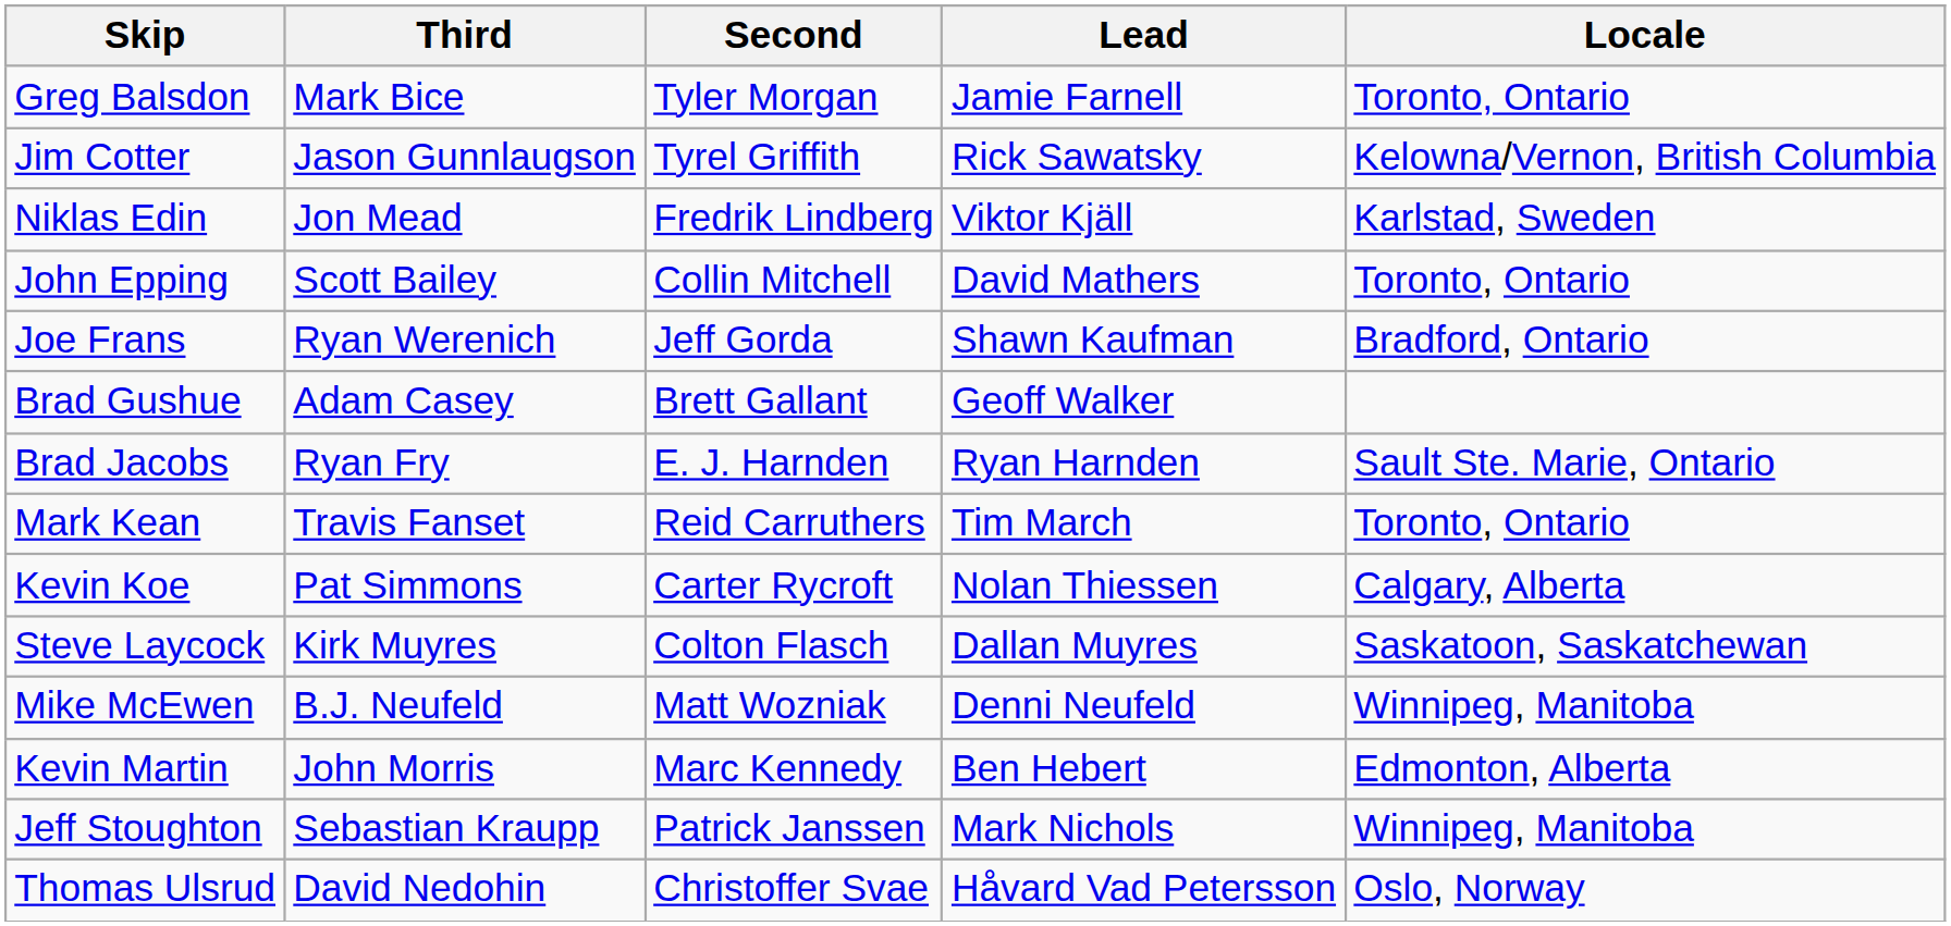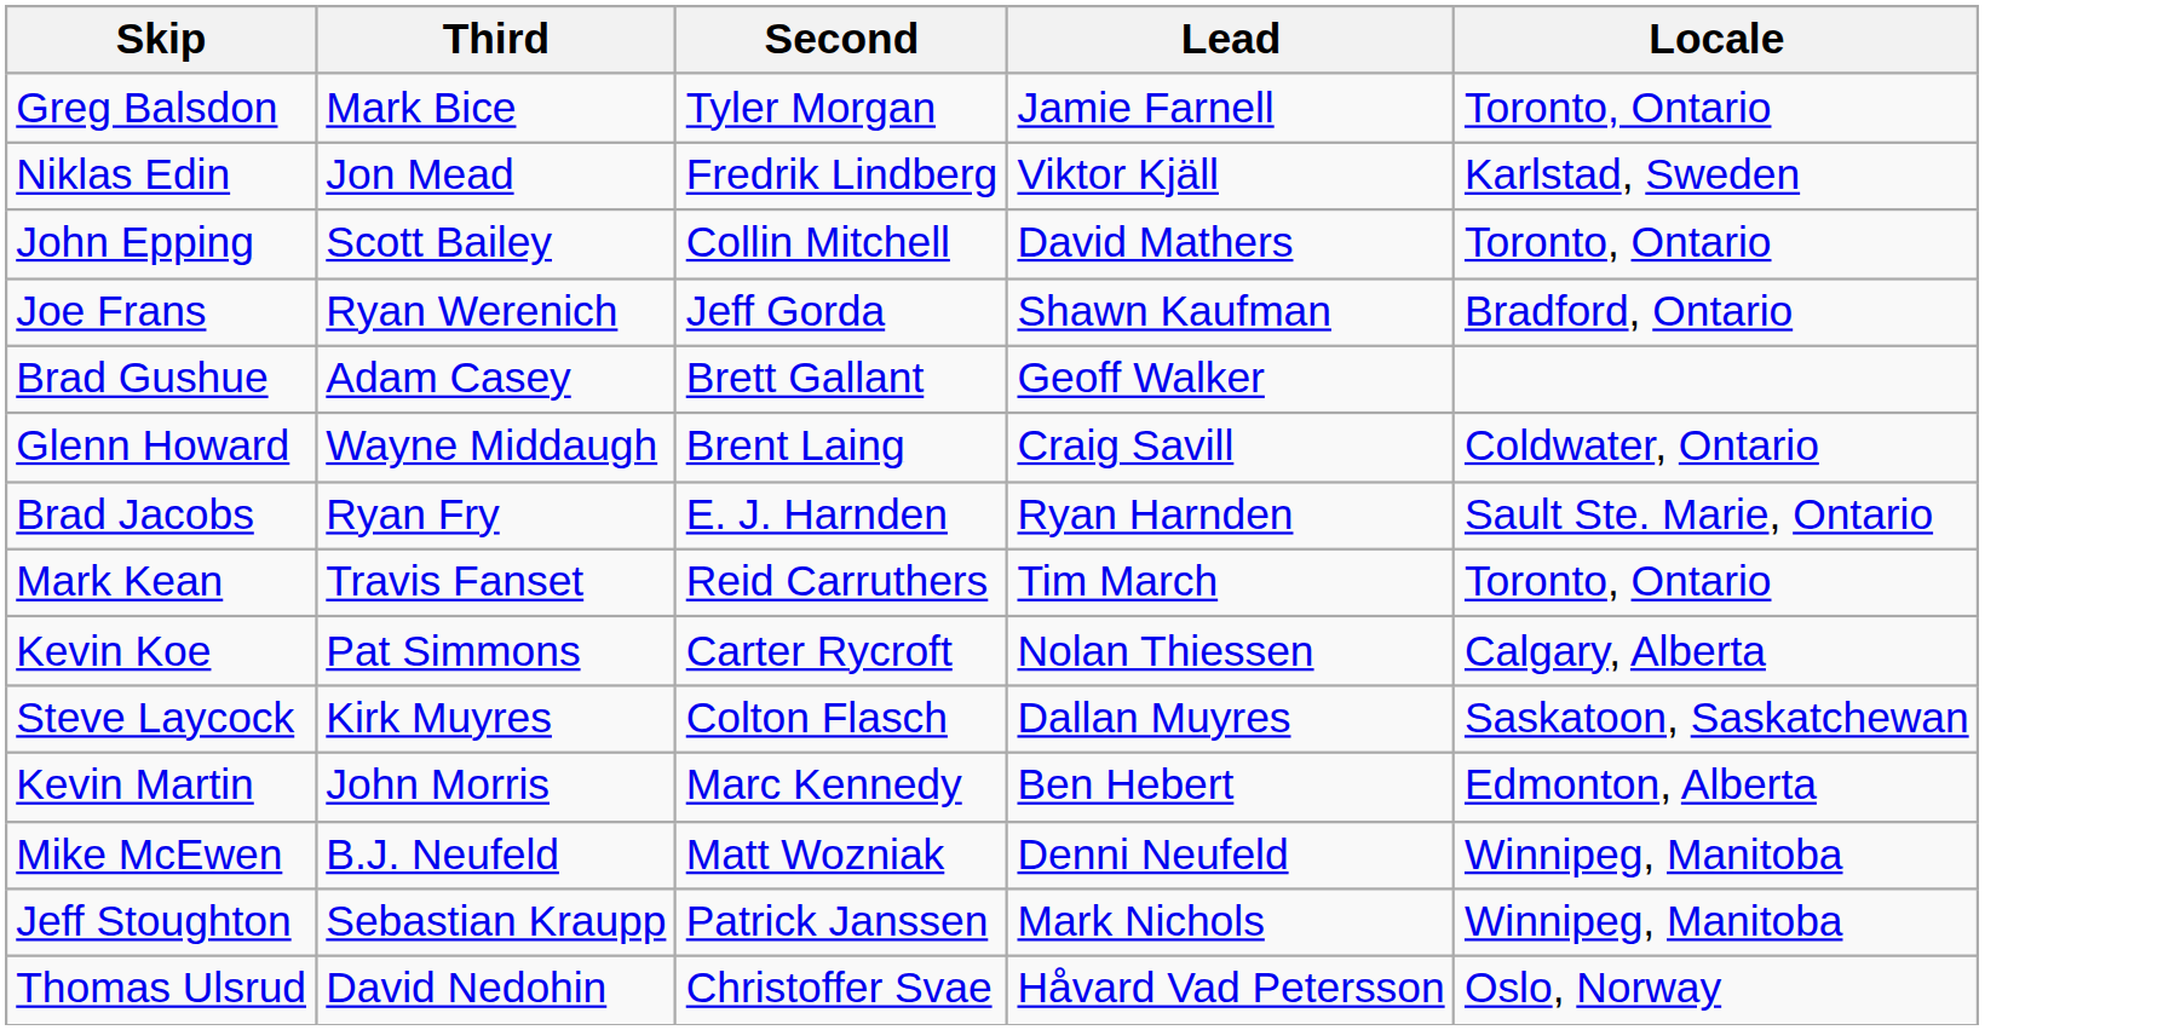 <table class=wikitable>
 <tr>
 <th>Skip</th>
 <th>Third</th>
 <th>Second</th>
 <th>Lead</th>
 <th>Locale</th>
 </tr>
 <tr>
 <td><a href='#'>Greg Balsdon</a></td>
 <td><a href='#'>Mark Bice</a></td>
 <td><a href='#'>Tyler Morgan</a></td>
 <td><a href='#'>Jamie Farnell</a></td>
 <td> <a href='#'>Toronto, Ontario</a></td>
-</tr>
-<tr>
-<td><a href='#'>Jim Cotter</a></td>
-<td><a href='#'>Jason Gunnlaugson</a></td>
-<td><a href='#'>Tyrel Griffith</a></td>
-<td><a href='#'>Rick Sawatsky</a></td>
-<td> <a href='#'>Kelowna</a>/<a href='#'>Vernon</a>, <a href='#'>British Columbia</a></td>
 </tr>
 <tr>
 <td><a href='#'>Niklas Edin</a></td>
 <td><a href='#'>Jon Mead</a></td>
 <td><a href='#'>Fredrik Lindberg</a></td>
 <td><a href='#'>Viktor Kjäll</a></td>
 <td> <a href='#'>Karlstad</a>, <a href='#'>Sweden</a></td>
 </tr>
 <tr>
 <td><a href='#'>John Epping</a></td>
 <td><a href='#'>Scott Bailey</a></td>
 <td><a href='#'>Collin Mitchell</a></td>
 <td><a href='#'>David Mathers</a></td>
 <td> <a href='#'>Toronto</a>, <a href='#'>Ontario</a></td>
 </tr>
 <tr>
 <td><a href='#'>Joe Frans</a></td>
 <td><a href='#'>Ryan Werenich</a></td>
 <td><a href='#'>Jeff Gorda</a></td>
 <td><a href='#'>Shawn Kaufman</a></td>
 <td> <a href='#'>Bradford</a>, <a href='#'>Ontario</a></td>
 </tr>
 <tr>
 <td><a href='#'>Brad Gushue</a></td>
 <td><a href='#'>Adam Casey</a></td>
 <td><a href='#'>Brett Gallant</a></td>
 <td><a href='#'>Geoff Walker</a></td>
 <td></td>
 </tr>
 <tr>
+<td><a href='#'>Glenn Howard</a></td>
+<td><a href='#'>Wayne Middaugh</a></td>
+<td><a href='#'>Brent Laing</a></td>
+<td><a href='#'>Craig Savill</a></td>
+<td> <a href='#'>Coldwater</a>, <a href='#'>Ontario</a></td>
+</tr>
+<tr>
 <td><a href='#'>Brad Jacobs</a></td>
 <td><a href='#'>Ryan Fry</a></td>
 <td><a href='#'>E. J. Harnden</a></td>
 <td><a href='#'>Ryan Harnden</a></td>
 <td> <a href='#'>Sault Ste. Marie</a>, <a href='#'>Ontario</a></td>
 </tr>
 <tr>
 <td><a href='#'>Mark Kean</a></td>
 <td><a href='#'>Travis Fanset</a></td>
 <td><a href='#'>Reid Carruthers</a></td>
 <td><a href='#'>Tim March</a></td>
 <td> <a href='#'>Toronto</a>, <a href='#'>Ontario</a></td>
 </tr>
 <tr>
 <td><a href='#'>Kevin Koe</a></td>
 <td><a href='#'>Pat Simmons</a></td>
 <td><a href='#'>Carter Rycroft</a></td>
 <td><a href='#'>Nolan Thiessen</a></td>
 <td> <a href='#'>Calgary</a>, <a href='#'>Alberta</a></td>
 </tr>
 <tr>
 <td><a href='#'>Steve Laycock</a></td>
 <td><a href='#'>Kirk Muyres</a></td>
 <td><a href='#'>Colton Flasch</a></td>
 <td><a href='#'>Dallan Muyres</a></td>
 <td> <a href='#'>Saskatoon</a>, <a href='#'>Saskatchewan</a></td>
 </tr>
 <tr>
+<td><a href='#'>Kevin Martin</a></td>
+<td><a href='#'>John Morris</a></td>
+<td><a href='#'>Marc Kennedy</a></td>
+<td><a href='#'>Ben Hebert</a></td>
+<td> <a href='#'>Edmonton</a>, <a href='#'>Alberta</a></td>
+</tr>
+<tr>
 <td><a href='#'>Mike McEwen</a></td>
 <td><a href='#'>B.J. Neufeld</a></td>
 <td><a href='#'>Matt Wozniak</a></td>
 <td><a href='#'>Denni Neufeld</a></td>
 <td> <a href='#'>Winnipeg</a>, <a href='#'>Manitoba</a></td>
-</tr>
-<tr>
-<td><a href='#'>Kevin Martin</a></td>
-<td><a href='#'>John Morris</a></td>
-<td><a href='#'>Marc Kennedy</a></td>
-<td><a href='#'>Ben Hebert</a></td>
-<td> <a href='#'>Edmonton</a>, <a href='#'>Alberta</a></td>
 </tr>
 <tr>
 <td><a href='#'>Jeff Stoughton</a></td>
 <td><a href='#'>Sebastian Kraupp</a></td>
 <td><a href='#'>Patrick Janssen</a></td>
 <td><a href='#'>Mark Nichols</a></td>
 <td> <a href='#'>Winnipeg</a>, <a href='#'>Manitoba</a></td>
 </tr>
 <tr>
 <td><a href='#'>Thomas Ulsrud</a></td>
 <td><a href='#'>David Nedohin</a></td>
 <td><a href='#'>Christoffer Svae</a></td>
 <td><a href='#'>Håvard Vad Petersson</a></td>
 <td> <a href='#'>Oslo</a>, <a href='#'>Norway</a></td>
 </tr>
 </table>
